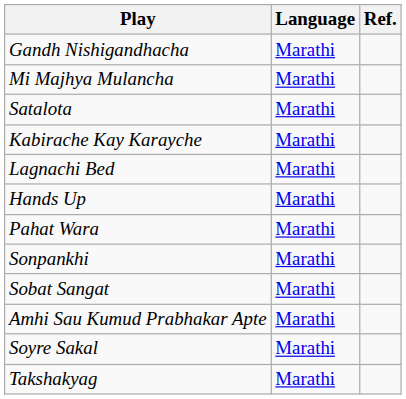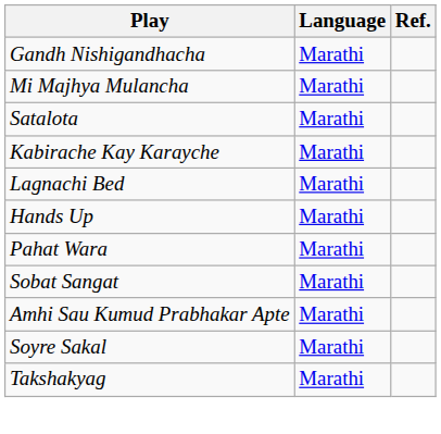 <table class="wikitable">
 <tr>
 <th>Play</th>
 <th>Language</th>
 <th>Ref.</th>
 </tr>
 <tr>
 <td><em>Gandh Nishigandhacha</em></td>
 <td><a href='#'>Marathi</a></td>
 <td></td>
 </tr>
 <tr>
 <td><em>Mi Majhya Mulancha</em></td>
 <td><a href='#'>Marathi</a></td>
 <td></td>
 </tr>
 <tr>
 <td><em>Satalota</em></td>
 <td><a href='#'>Marathi</a></td>
 <td></td>
 </tr>
 <tr>
 <td><em>Kabirache Kay Karayche</em></td>
 <td><a href='#'>Marathi</a></td>
 <td></td>
 </tr>
 <tr>
 <td><em>Lagnachi Bed</em></td>
 <td><a href='#'>Marathi</a></td>
 <td></td>
 </tr>
 <tr>
 <td><em>Hands Up</em></td>
 <td><a href='#'>Marathi</a></td>
 <td></td>
 </tr>
 <tr>
 <td><em>Pahat Wara</em></td>
 <td><a href='#'>Marathi</a></td>
 <td></td>
 </tr>
 <tr>
-<td><em>Sonpankhi</em></td>
-<td><a href='#'>Marathi</a></td>
-<td></td>
-</tr>
-<tr>
 <td><em>Sobat Sangat</em></td>
 <td><a href='#'>Marathi</a></td>
 <td></td>
 </tr>
 <tr>
 <td><em>Amhi Sau Kumud Prabhakar Apte</em></td>
 <td><a href='#'>Marathi</a></td>
 <td></td>
 </tr>
 <tr>
 <td><em>Soyre Sakal</em></td>
 <td><a href='#'>Marathi</a></td>
 <td></td>
 </tr>
 <tr>
 <td><em>Takshakyag</em></td>
 <td><a href='#'>Marathi</a></td>
 <td></td>
 </tr>
 </table>
